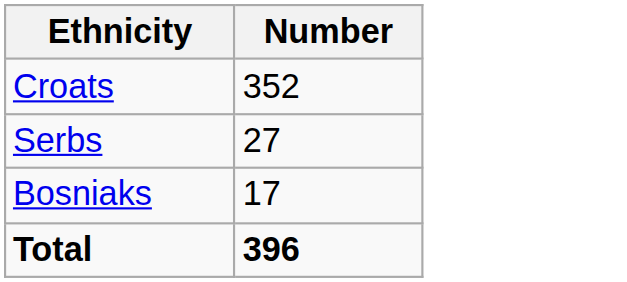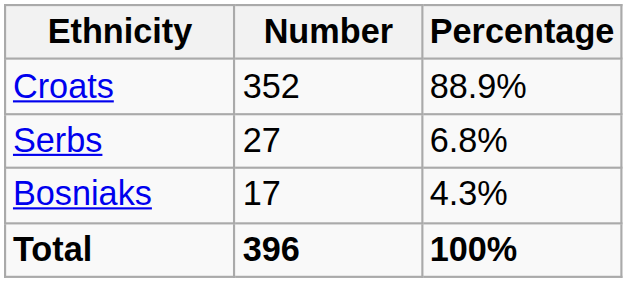 <table class="wikitable">
 <tr>
 <th width="100px">Ethnicity</th>
 <th width="80px">Number</th>
+<th width="80px">Percentage</th>
 </tr>
 <tr>
 <td><a href='#'>Croats</a></td>
 <td>352</td>
+<td>88.9%</td>
 </tr>
 <tr>
 <td><a href='#'>Serbs</a></td>
 <td>27</td>
+<td>6.8%</td>
 </tr>
 <tr>
 <td><a href='#'>Bosniaks</a></td>
 <td>17</td>
+<td>4.3%</td>
 </tr>
 <tr>
 <td><strong>Total</strong></td>
 <td><strong>396</strong></td>
+<td><strong>100%</strong></td>
 </tr>
 </table>
